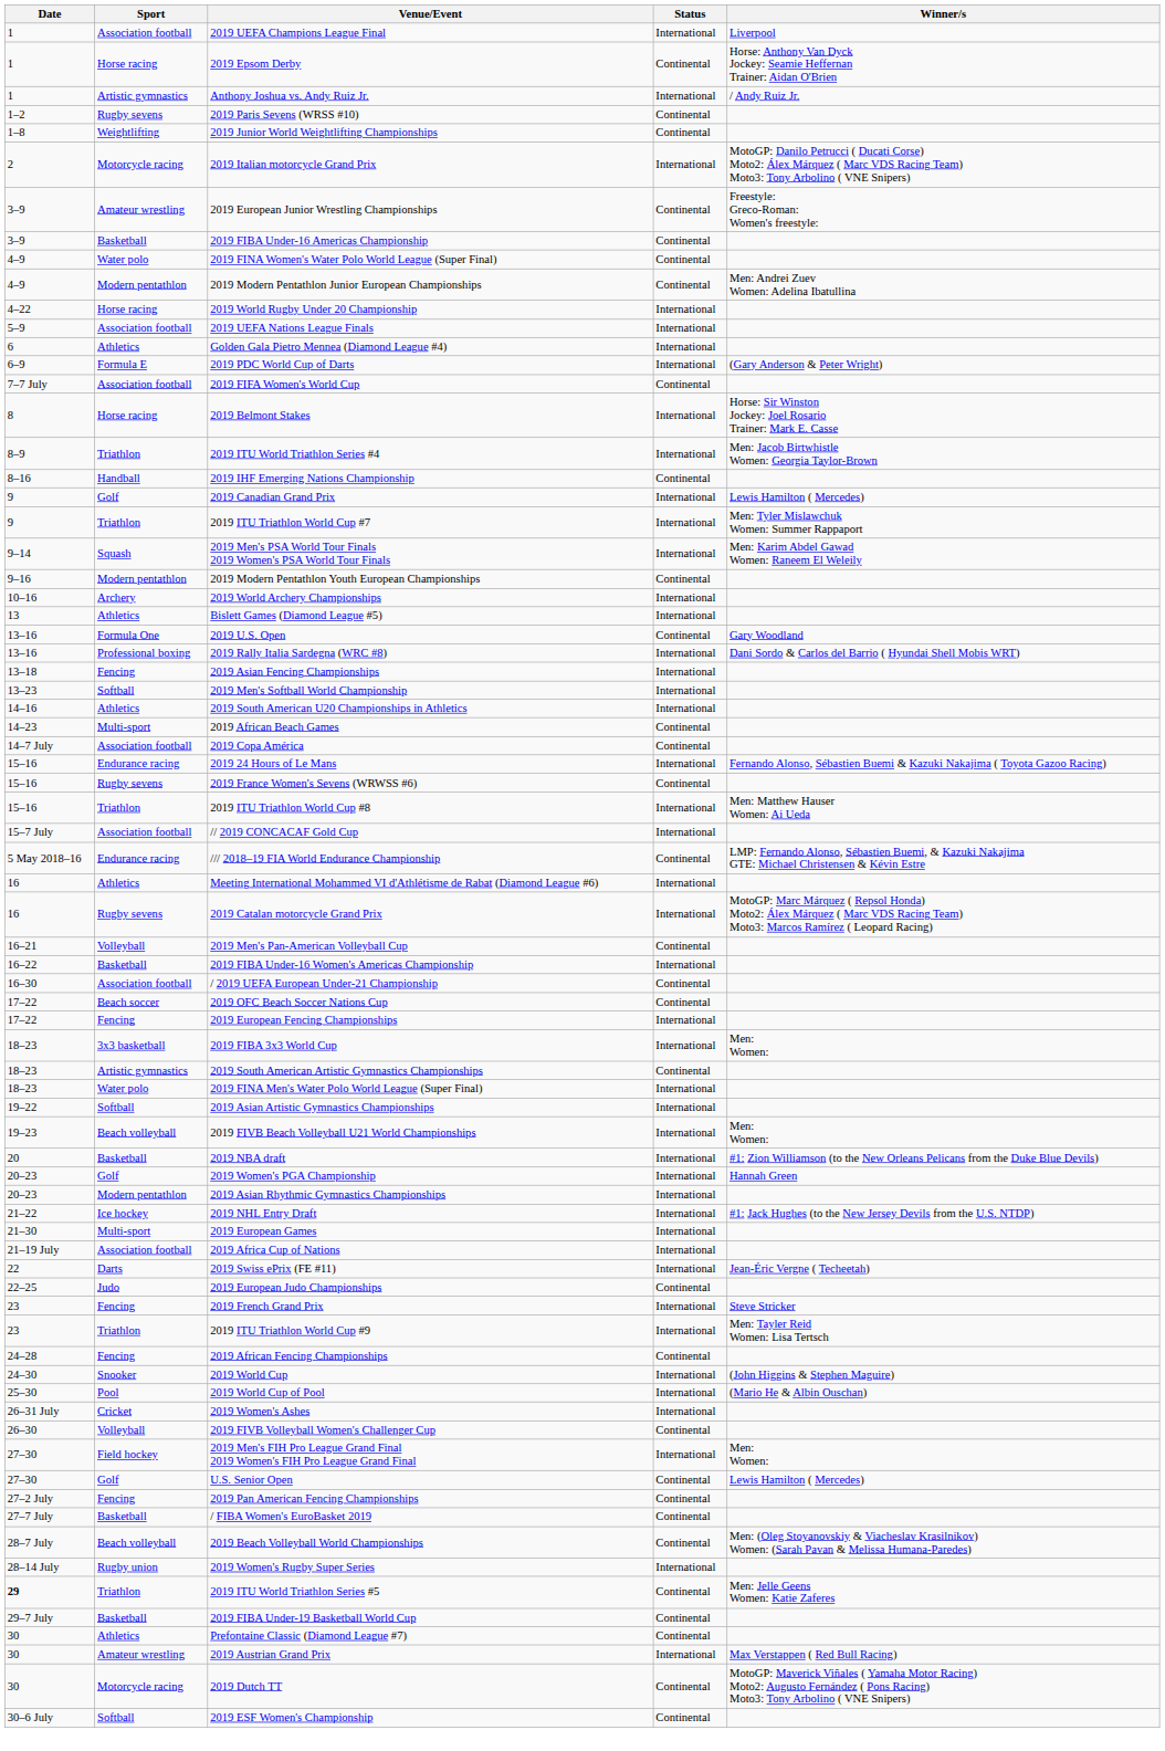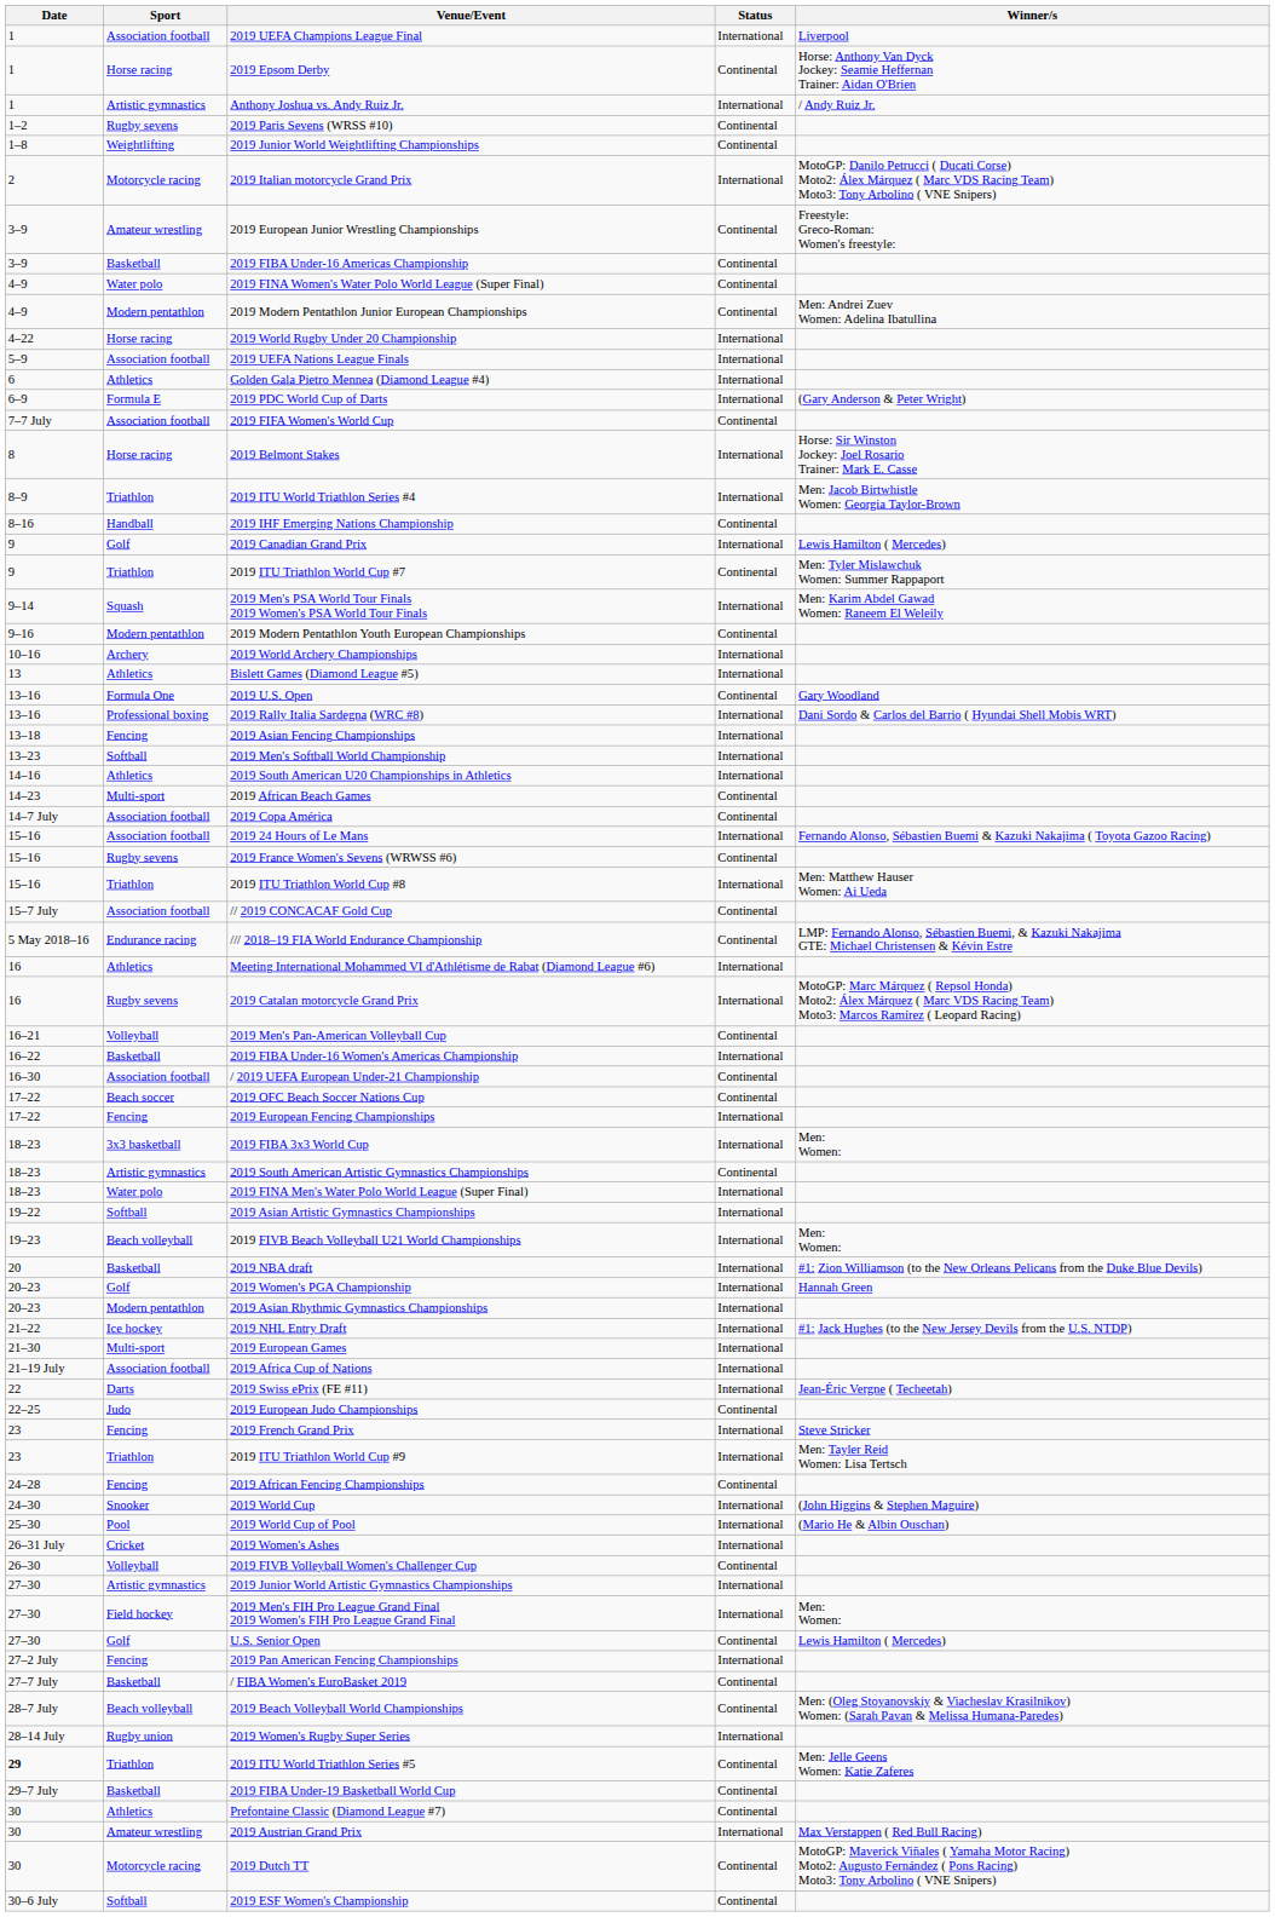 <table class="wikitable sortable" | width="100%">
 <tr>
 <th>Date</th>
 <th>Sport</th>
 <th>Venue/Event</th>
 <th>Status</th>
 <th>Winner/s</th>
 </tr>
 <tr>
 <td>1</td>
 <td><a href='#'>Association football</a></td>
 <td> <a href='#'>2019 UEFA Champions League Final</a></td>
 <td>International</td>
 <td> <a href='#'>Liverpool</a></td>
 </tr>
 <tr>
 <td>1</td>
 <td><a href='#'>Horse racing</a></td>
 <td> <a href='#'>2019 Epsom Derby</a></td>
 <td>Continental</td>
 <td>Horse:  <a href='#'>Anthony Van Dyck</a><br>Jockey:  <a href='#'>Seamie Heffernan</a><br>Trainer:  <a href='#'>Aidan O'Brien</a></td>
 </tr>
 <tr>
 <td>1</td>
 <td><a href='#'>Artistic gymnastics</a></td>
 <td> <a href='#'>Anthony Joshua vs. Andy Ruiz Jr.</a></td>
 <td>International</td>
 <td>/ <a href='#'>Andy Ruiz Jr.</a></td>
 </tr>
 <tr>
 <td>1–2</td>
 <td><a href='#'>Rugby sevens</a></td>
 <td> <a href='#'>2019 Paris Sevens</a> (WRSS #10)</td>
 <td>Continental</td>
 <td></td>
 </tr>
 <tr>
 <td>1–8</td>
 <td><a href='#'>Weightlifting</a></td>
 <td> <a href='#'>2019 Junior World Weightlifting Championships</a></td>
 <td>Continental</td>
 <td></td>
 </tr>
 <tr>
 <td>2</td>
 <td><a href='#'>Motorcycle racing</a></td>
 <td> <a href='#'>2019 Italian motorcycle Grand Prix</a></td>
 <td>International</td>
 <td>MotoGP:  <a href='#'>Danilo Petrucci</a> ( <a href='#'>Ducati Corse</a>)<br>Moto2:  <a href='#'>Álex Márquez</a> ( <a href='#'>Marc VDS Racing Team</a>)<br>Moto3:  <a href='#'>Tony Arbolino</a> ( VNE Snipers)</td>
 </tr>
 <tr>
 <td>3–9</td>
 <td><a href='#'>Amateur wrestling</a></td>
 <td> 2019 European Junior Wrestling Championships</td>
 <td>Continental</td>
 <td>Freestyle: <br>Greco-Roman: <br>Women's freestyle: </td>
 </tr>
 <tr>
 <td>3–9</td>
 <td><a href='#'>Basketball</a></td>
 <td> <a href='#'>2019 FIBA Under-16 Americas Championship</a></td>
 <td>Continental</td>
 <td></td>
 </tr>
 <tr>
 <td>4–9</td>
 <td><a href='#'>Water polo</a></td>
 <td> <a href='#'>2019 FINA Women's Water Polo World League</a> (Super Final)</td>
 <td>Continental</td>
 <td></td>
 </tr>
 <tr>
 <td>4–9</td>
 <td><a href='#'>Modern pentathlon</a></td>
 <td> 2019 Modern Pentathlon Junior European Championships</td>
 <td>Continental</td>
 <td>Men:  Andrei Zuev<br>Women:  Adelina Ibatullina</td>
 </tr>
 <tr>
 <td>4–22</td>
 <td><a href='#'>Horse racing</a></td>
 <td> <a href='#'>2019 World Rugby Under 20 Championship</a></td>
 <td>International</td>
 <td></td>
 </tr>
 <tr>
 <td>5–9</td>
 <td><a href='#'>Association football</a></td>
 <td> <a href='#'>2019 UEFA Nations League Finals</a></td>
 <td>International</td>
 <td></td>
 </tr>
 <tr>
 <td>6</td>
 <td><a href='#'>Athletics</a></td>
 <td> <a href='#'>Golden Gala Pietro Mennea</a> (<a href='#'>Diamond League</a> #4)</td>
 <td>International</td>
 <td></td>
 </tr>
 <tr>
 <td>6–9</td>
 <td><a href='#'>Formula E</a></td>
 <td> <a href='#'>2019 PDC World Cup of Darts</a></td>
 <td>International</td>
 <td> (<a href='#'>Gary Anderson</a> & <a href='#'>Peter Wright</a>)</td>
 </tr>
 <tr>
 <td>7–7 July</td>
 <td><a href='#'>Association football</a></td>
 <td> <a href='#'>2019 FIFA Women's World Cup</a></td>
 <td>Continental</td>
 <td></td>
 </tr>
 <tr>
 <td>8</td>
 <td><a href='#'>Horse racing</a></td>
 <td> <a href='#'>2019 Belmont Stakes</a></td>
 <td>International</td>
 <td>Horse:  <a href='#'>Sir Winston</a><br>Jockey:  <a href='#'>Joel Rosario</a><br>Trainer:  <a href='#'>Mark E. Casse</a></td>
 </tr>
 <tr>
 <td>8–9</td>
 <td><a href='#'>Triathlon</a></td>
 <td> <a href='#'>2019 ITU World Triathlon Series</a> #4</td>
 <td>International</td>
 <td>Men:  <a href='#'>Jacob Birtwhistle</a><br>Women:  <a href='#'>Georgia Taylor-Brown</a></td>
 </tr>
 <tr>
 <td>8–16</td>
 <td><a href='#'>Handball</a></td>
 <td> <a href='#'>2019 IHF Emerging Nations Championship</a></td>
 <td>Continental</td>
 <td></td>
 </tr>
 <tr>
 <td>9</td>
 <td><a href='#'>Golf</a></td>
 <td> <a href='#'>2019 Canadian Grand Prix</a></td>
 <td>International</td>
 <td> <a href='#'>Lewis Hamilton</a> ( <a href='#'>Mercedes</a>)</td>
 </tr>
 <tr>
 <td>9</td>
 <td><a href='#'>Triathlon</a></td>
 <td> 2019 <a href='#'>ITU Triathlon World Cup</a> #7</td>
-<td>International</td>
+<td>Continental</td>
 <td>Men:  <a href='#'>Tyler Mislawchuk</a><br>Women:  Summer Rappaport</td>
 </tr>
 <tr>
 <td>9–14</td>
 <td><a href='#'>Squash</a></td>
 <td> <a href='#'>2019 Men's PSA World Tour Finals</a><br> <a href='#'>2019 Women's PSA World Tour Finals</a></td>
 <td>International</td>
 <td>Men:  <a href='#'>Karim Abdel Gawad</a><br>Women:  <a href='#'>Raneem El Weleily</a></td>
 </tr>
 <tr>
 <td>9–16</td>
 <td><a href='#'>Modern pentathlon</a></td>
 <td> 2019 Modern Pentathlon Youth European Championships</td>
 <td>Continental</td>
 <td></td>
 </tr>
 <tr>
 <td>10–16</td>
 <td><a href='#'>Archery</a></td>
 <td> <a href='#'>2019 World Archery Championships</a></td>
 <td>International</td>
 <td></td>
 </tr>
 <tr>
 <td>13</td>
 <td><a href='#'>Athletics</a></td>
 <td> <a href='#'>Bislett Games</a> (<a href='#'>Diamond League</a> #5)</td>
 <td>International</td>
 <td></td>
 </tr>
 <tr>
 <td>13–16</td>
 <td><a href='#'>Formula One</a></td>
 <td> <a href='#'>2019 U.S. Open</a></td>
 <td>Continental</td>
 <td> <a href='#'>Gary Woodland</a></td>
 </tr>
 <tr>
 <td>13–16</td>
 <td><a href='#'>Professional boxing</a></td>
 <td> <a href='#'>2019 Rally Italia Sardegna</a> (<a href='#'>WRC #8</a>)</td>
 <td>International</td>
 <td> <a href='#'>Dani Sordo</a> & <a href='#'>Carlos del Barrio</a> ( <a href='#'>Hyundai Shell Mobis WRT</a>)</td>
 </tr>
 <tr>
 <td>13–18</td>
 <td><a href='#'>Fencing</a></td>
 <td> <a href='#'>2019 Asian Fencing Championships</a></td>
 <td>International</td>
 <td></td>
 </tr>
 <tr>
 <td>13–23</td>
 <td><a href='#'>Softball</a></td>
 <td> <a href='#'>2019 Men's Softball World Championship</a></td>
 <td>International</td>
 <td></td>
 </tr>
 <tr>
 <td>14–16</td>
 <td><a href='#'>Athletics</a></td>
 <td> <a href='#'>2019 South American U20 Championships in Athletics</a></td>
 <td>International</td>
 <td></td>
 </tr>
 <tr>
 <td>14–23</td>
 <td><a href='#'>Multi-sport</a></td>
 <td> 2019 <a href='#'>African Beach Games</a></td>
 <td>Continental</td>
 <td></td>
 </tr>
 <tr>
 <td>14–7 July</td>
 <td><a href='#'>Association football</a></td>
 <td> <a href='#'>2019 Copa América</a></td>
 <td>Continental</td>
 <td></td>
 </tr>
 <tr>
 <td>15–16</td>
-<td><a href='#'>Endurance racing</a></td>
+<td><a href='#'>Association football</a></td>
 <td> <a href='#'>2019 24 Hours of Le Mans</a></td>
 <td>International</td>
 <td> <a href='#'>Fernando Alonso</a>,  <a href='#'>Sébastien Buemi</a> &  <a href='#'>Kazuki Nakajima</a> ( <a href='#'>Toyota Gazoo Racing</a>)</td>
 </tr>
 <tr>
 <td>15–16</td>
 <td><a href='#'>Rugby sevens</a></td>
 <td> <a href='#'>2019 France Women's Sevens</a> (WRWSS #6)</td>
 <td>Continental</td>
 <td></td>
 </tr>
 <tr>
 <td>15–16</td>
 <td><a href='#'>Triathlon</a></td>
 <td> 2019 <a href='#'>ITU Triathlon World Cup</a> #8</td>
 <td>International</td>
 <td>Men:  Matthew Hauser<br>Women:  <a href='#'>Ai Ueda</a></td>
 </tr>
 <tr>
 <td>15–7 July</td>
 <td><a href='#'>Association football</a></td>
 <td>// <a href='#'>2019 CONCACAF Gold Cup</a></td>
-<td>International</td>
+<td>Continental</td>
 <td></td>
 </tr>
 <tr>
 <td>5 May 2018–16</td>
 <td><a href='#'>Endurance racing</a></td>
 <td>/// <a href='#'>2018–19 FIA World Endurance Championship</a></td>
 <td>Continental</td>
 <td>LMP:  <a href='#'>Fernando Alonso</a>,  <a href='#'>Sébastien Buemi</a>, &  <a href='#'>Kazuki Nakajima</a><br>GTE:  <a href='#'>Michael Christensen</a> &  <a href='#'>Kévin Estre</a></td>
 </tr>
 <tr>
 <td>16</td>
 <td><a href='#'>Athletics</a></td>
 <td> <a href='#'>Meeting International Mohammed VI d'Athlétisme de Rabat</a> (<a href='#'>Diamond League</a> #6)</td>
 <td>International</td>
 <td></td>
 </tr>
 <tr>
 <td>16</td>
 <td><a href='#'>Rugby sevens</a></td>
 <td> <a href='#'>2019 Catalan motorcycle Grand Prix</a></td>
 <td>International</td>
 <td>MotoGP:   <a href='#'>Marc Márquez</a> ( <a href='#'>Repsol Honda</a>)<br>Moto2:  <a href='#'>Álex Márquez</a> ( <a href='#'>Marc VDS Racing Team</a>)<br>Moto3:  <a href='#'>Marcos Ramírez</a> ( Leopard Racing)</td>
 </tr>
 <tr>
 <td>16–21</td>
 <td><a href='#'>Volleyball</a></td>
 <td> <a href='#'>2019 Men's Pan-American Volleyball Cup</a></td>
 <td>Continental</td>
 <td></td>
 </tr>
 <tr>
 <td>16–22</td>
 <td><a href='#'>Basketball</a></td>
 <td> <a href='#'>2019 FIBA Under-16 Women's Americas Championship</a></td>
 <td>International</td>
 <td></td>
 </tr>
 <tr>
 <td>16–30</td>
 <td><a href='#'>Association football</a></td>
 <td>/ <a href='#'>2019 UEFA European Under-21 Championship</a></td>
 <td>Continental</td>
 <td></td>
 </tr>
 <tr>
 <td>17–22</td>
 <td><a href='#'>Beach soccer</a></td>
 <td> <a href='#'>2019 OFC Beach Soccer Nations Cup</a></td>
 <td>Continental</td>
 <td></td>
 </tr>
 <tr>
 <td>17–22</td>
 <td><a href='#'>Fencing</a></td>
 <td> <a href='#'>2019 European Fencing Championships</a></td>
 <td>International</td>
 <td></td>
 </tr>
 <tr>
 <td>18–23</td>
 <td><a href='#'>3x3 basketball</a></td>
 <td> <a href='#'>2019 FIBA 3x3 World Cup</a></td>
 <td>International</td>
 <td>Men: <br>Women: </td>
 </tr>
 <tr>
 <td>18–23</td>
 <td><a href='#'>Artistic gymnastics</a></td>
 <td> <a href='#'>2019 South American Artistic Gymnastics Championships</a></td>
 <td>Continental</td>
 <td></td>
 </tr>
 <tr>
 <td>18–23</td>
 <td><a href='#'>Water polo</a></td>
 <td> <a href='#'>2019 FINA Men's Water Polo World League</a> (Super Final)</td>
 <td>International</td>
 <td></td>
 </tr>
 <tr>
 <td>19–22</td>
 <td><a href='#'>Softball</a></td>
 <td> <a href='#'>2019 Asian Artistic Gymnastics Championships</a></td>
 <td>International</td>
 <td></td>
 </tr>
 <tr>
 <td>19–23</td>
 <td><a href='#'>Beach volleyball</a></td>
 <td> 2019 <a href='#'>FIVB Beach Volleyball U21 World Championships</a></td>
 <td>International</td>
 <td>Men: <br>Women: </td>
 </tr>
 <tr>
 <td>20</td>
 <td><a href='#'>Basketball</a></td>
 <td> <a href='#'>2019 NBA draft</a></td>
 <td>International</td>
 <td><a href='#'>#1:</a>  <a href='#'>Zion Williamson</a> (to the  <a href='#'>New Orleans Pelicans</a> from the  <a href='#'>Duke Blue Devils</a>)</td>
 </tr>
 <tr>
 <td>20–23</td>
 <td><a href='#'>Golf</a></td>
 <td> <a href='#'>2019 Women's PGA Championship</a></td>
 <td>International</td>
 <td> <a href='#'>Hannah Green</a></td>
 </tr>
 <tr>
 <td>20–23</td>
 <td><a href='#'>Modern pentathlon</a></td>
 <td> <a href='#'>2019 Asian Rhythmic Gymnastics Championships</a></td>
 <td>International</td>
 <td></td>
 </tr>
 <tr>
 <td>21–22</td>
 <td><a href='#'>Ice hockey</a></td>
 <td> <a href='#'>2019 NHL Entry Draft</a></td>
 <td>International</td>
 <td><a href='#'>#1:</a>  <a href='#'>Jack Hughes</a> (to the  <a href='#'>New Jersey Devils</a> from the  <a href='#'>U.S. NTDP</a>)</td>
 </tr>
 <tr>
 <td>21–30</td>
 <td><a href='#'>Multi-sport</a></td>
 <td> <a href='#'>2019 European Games</a></td>
 <td>International</td>
 <td></td>
 </tr>
 <tr>
 <td>21–19 July</td>
 <td><a href='#'>Association football</a></td>
 <td> <a href='#'>2019 Africa Cup of Nations</a></td>
 <td>International</td>
 <td></td>
 </tr>
 <tr>
 <td>22</td>
 <td><a href='#'>Darts</a></td>
 <td> <a href='#'>2019 Swiss ePrix</a> (FE #11)</td>
 <td>International</td>
 <td> <a href='#'>Jean-Éric Vergne</a> ( <a href='#'>Techeetah</a>)</td>
 </tr>
 <tr>
 <td>22–25</td>
 <td><a href='#'>Judo</a></td>
 <td> <a href='#'>2019 European Judo Championships</a></td>
 <td>Continental</td>
 <td></td>
 </tr>
 <tr>
 <td>23</td>
 <td><a href='#'>Fencing</a></td>
 <td> <a href='#'>2019 French Grand Prix</a></td>
 <td>International</td>
 <td> <a href='#'>Steve Stricker</a></td>
 </tr>
 <tr>
 <td>23</td>
 <td><a href='#'>Triathlon</a></td>
 <td> 2019 <a href='#'>ITU Triathlon World Cup</a> #9</td>
 <td>International</td>
 <td>Men:  <a href='#'>Tayler Reid</a><br>Women:  Lisa Tertsch</td>
 </tr>
 <tr>
 <td>24–28</td>
 <td><a href='#'>Fencing</a></td>
 <td> <a href='#'>2019 African Fencing Championships</a></td>
 <td>Continental</td>
 <td></td>
 </tr>
 <tr>
 <td>24–30</td>
 <td><a href='#'>Snooker</a></td>
 <td> <a href='#'>2019 World Cup</a></td>
 <td>International</td>
 <td> (<a href='#'>John Higgins</a> & <a href='#'>Stephen Maguire</a>)</td>
 </tr>
 <tr>
 <td>25–30</td>
 <td><a href='#'>Pool</a></td>
 <td> <a href='#'>2019 World Cup of Pool</a></td>
 <td>International</td>
 <td> (<a href='#'>Mario He</a> & <a href='#'>Albin Ouschan</a>)</td>
 </tr>
 <tr>
 <td>26–31 July</td>
 <td><a href='#'>Cricket</a></td>
 <td> <a href='#'>2019 Women's Ashes</a></td>
 <td>International</td>
 <td></td>
 </tr>
 <tr>
 <td>26–30</td>
 <td><a href='#'>Volleyball</a></td>
 <td> <a href='#'>2019 FIVB Volleyball Women's Challenger Cup</a></td>
 <td>Continental</td>
 <td></td>
 </tr>
 <tr>
 <td>27–30</td>
+<td><a href='#'>Artistic gymnastics</a></td>
+<td> <a href='#'>2019 Junior World Artistic Gymnastics Championships</a></td>
+<td>International</td>
+<td></td>
+</tr>
+<tr>
+<td>27–30</td>
 <td><a href='#'>Field hockey</a></td>
 <td> <a href='#'>2019 Men's FIH Pro League Grand Final</a><br> <a href='#'>2019 Women's FIH Pro League Grand Final</a></td>
 <td>International</td>
 <td>Men: <br>Women: </td>
 </tr>
 <tr>
 <td>27–30</td>
 <td><a href='#'>Golf</a></td>
 <td> <a href='#'>U.S. Senior Open</a></td>
 <td>Continental</td>
 <td> <a href='#'>Lewis Hamilton</a> ( <a href='#'>Mercedes</a>)</td>
 </tr>
 <tr>
 <td>27–2 July</td>
 <td><a href='#'>Fencing</a></td>
 <td> <a href='#'>2019 Pan American Fencing Championships</a></td>
-<td>Continental</td>
+<td>International</td>
 <td></td>
 </tr>
 <tr>
 <td>27–7 July</td>
 <td><a href='#'>Basketball</a></td>
 <td>/ <a href='#'>FIBA Women's EuroBasket 2019</a></td>
 <td>Continental</td>
 <td></td>
 </tr>
 <tr>
 <td>28–7 July</td>
 <td><a href='#'>Beach volleyball</a></td>
 <td> <a href='#'>2019 Beach Volleyball World Championships</a></td>
 <td>Continental</td>
 <td>Men:  (<a href='#'>Oleg Stoyanovskiy</a> & <a href='#'>Viacheslav Krasilnikov</a>)<br>Women:  (<a href='#'>Sarah Pavan</a> & <a href='#'>Melissa Humana-Paredes</a>)</td>
 </tr>
 <tr>
 <td>28–14 July</td>
 <td><a href='#'>Rugby union</a></td>
 <td> <a href='#'>2019 Women's Rugby Super Series</a></td>
 <td>International</td>
 <td></td>
 </tr>
 <tr>
 <td><strong>29</strong></td>
 <td><a href='#'>Triathlon</a></td>
 <td> <a href='#'>2019 ITU World Triathlon Series</a> #5</td>
 <td>Continental</td>
 <td>Men:  <a href='#'>Jelle Geens</a><br>Women:  <a href='#'>Katie Zaferes</a></td>
 </tr>
 <tr>
 <td>29–7 July</td>
 <td><a href='#'>Basketball</a></td>
 <td> <a href='#'>2019 FIBA Under-19 Basketball World Cup</a></td>
 <td>Continental</td>
 <td></td>
 </tr>
 <tr>
 <td>30</td>
 <td><a href='#'>Athletics</a></td>
 <td> <a href='#'>Prefontaine Classic</a> (<a href='#'>Diamond League</a> #7)</td>
 <td>Continental</td>
 <td></td>
 </tr>
 <tr>
 <td>30</td>
 <td><a href='#'>Amateur wrestling</a></td>
 <td> <a href='#'>2019 Austrian Grand Prix</a></td>
 <td>International</td>
 <td> <a href='#'>Max Verstappen</a> ( <a href='#'>Red Bull Racing</a>)</td>
 </tr>
 <tr>
 <td>30</td>
 <td><a href='#'>Motorcycle racing</a></td>
 <td> <a href='#'>2019 Dutch TT</a></td>
 <td>Continental</td>
 <td>MotoGP:  <a href='#'>Maverick Viñales</a> ( <a href='#'>Yamaha Motor Racing</a>)<br>Moto2:  <a href='#'>Augusto Fernández</a> ( <a href='#'>Pons Racing</a>)<br>Moto3:  <a href='#'>Tony Arbolino</a> ( VNE Snipers)</td>
 </tr>
 <tr>
 <td>30–6 July</td>
 <td><a href='#'>Softball</a></td>
 <td> <a href='#'>2019 ESF Women's Championship</a></td>
 <td>Continental</td>
 <td></td>
 </tr>
 </table>
